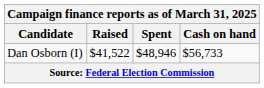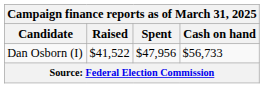 <table class="wikitable sortable">
 <tr>
 <th colspan=4>Campaign finance reports as of March 31, 2025</th>
 </tr>
 <tr style="text-align:center;">
 <th>Candidate</th>
 <th>Raised</th>
 <th>Spent</th>
 <th>Cash on hand</th>
 </tr>
 <tr>
 <td>Dan Osborn (I)</td>
 <td>$41,522</td>
-<td>$48,946</td>
+<td>$47,956</td>
 <td>$56,733</td>
 </tr>
 <tr>
 <th colspan="4"><small>Source: <a href='#'>Federal Election Commission</a></small></th>
 </tr>
 </table>
